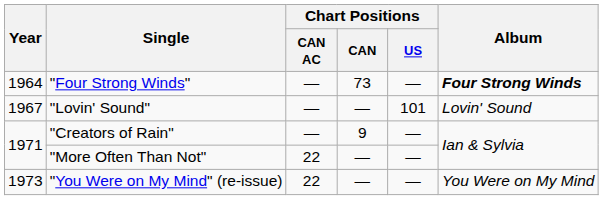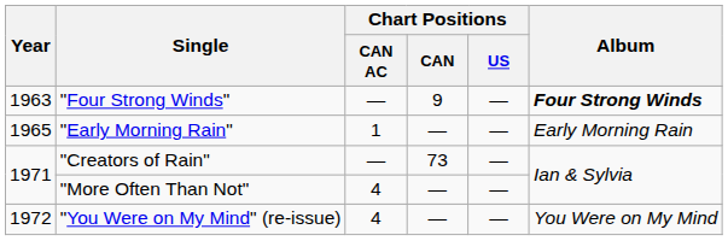 <table class="wikitable">
 <tr>
 <th rowspan="2">Year</th>
 <th rowspan="2">Single</th>
 <th colspan="3">Chart Positions</th>
 <th rowspan="2">Album</th>
 </tr>
 <tr>
 <th style="width:45px;"><small>CAN AC</small></th>
 <th style="width:45px;"><small>CAN</small></th>
 <th style="width:45px;"><small><a href='#'>US</a></small><br></th>
 </tr>
 <tr>
-<td>1964</td>
+<td>1963</td>
 <td>"<a href='#'>Four Strong Winds</a>"</td>
 <td style="text-align:center;">—</td>
-<td style="text-align:center;">73</td>
+<td style="text-align:center;">9</td>
 <td style="text-align:center;">—</td>
 <td><strong><em>Four Strong Winds</em></strong></td>
 </tr>
 <tr>
-<td>1967</td>
-<td>"Lovin' Sound" </td>
+<td>1965</td>
+<td>"<a href='#'>Early Morning Rain</a>"</td>
+<td style="text-align:center;">1</td>
 <td style="text-align:center;">—</td>
 <td style="text-align:center;">—</td>
-<td style="text-align:center;">101</td>
-<td><em>Lovin' Sound</em></td>
+<td><em>Early Morning Rain</em></td>
 </tr>
 <tr>
 <td rowspan="2">1971</td>
 <td>"Creators of Rain"</td>
 <td style="text-align:center;">—</td>
-<td style="text-align:center;">9</td>
+<td style="text-align:center;">73</td>
 <td style="text-align:center;">—</td>
 <td rowspan="2"><em>Ian & Sylvia</em></td>
 </tr>
 <tr>
 <td>"More Often Than Not"</td>
-<td style="text-align:center;">22</td>
+<td style="text-align:center;">4</td>
 <td style="text-align:center;">—</td>
 <td style="text-align:center;">—</td>
 </tr>
 <tr>
-<td>1973</td>
+<td>1972</td>
 <td>"<a href='#'>You Were on My Mind</a>" (re-issue)</td>
-<td style="text-align:center;">22</td>
+<td style="text-align:center;">4</td>
 <td style="text-align:center;">—</td>
 <td style="text-align:center;">—</td>
 <td><em>You Were on My Mind</em></td>
 </tr>
 </table>
